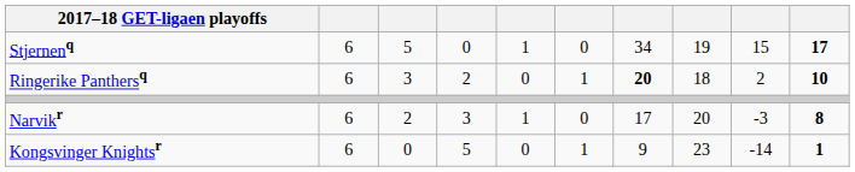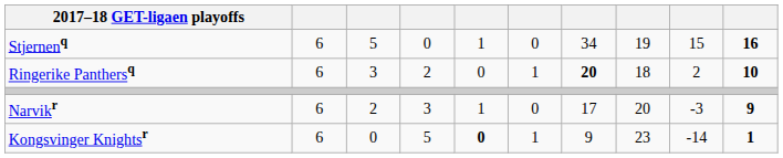 <table class="wikitable">
 <tr>
 <th style="width:18em;">2017–18 <a href='#'>GET-ligaen</a> playoffs</th>
 <th style="width:3em;"></th>
 <th style="width:3em;"></th>
 <th style="width:3em;"></th>
 <th style="width:3em;"></th>
 <th style="width:3em;"></th>
 <th style="width:3em;"></th>
 <th style="width:3em;"></th>
 <th style="width:3em;"></th>
 <th style="width:3em;"></th>
 </tr>
 <tr align=center>
 <td align=left><a href='#'>Stjernen</a><sup><strong>q</strong></sup></td>
 <td>6</td>
 <td>5</td>
 <td>0</td>
 <td>1</td>
 <td>0</td>
 <td>34</td>
 <td>19</td>
 <td>15</td>
-<td><strong>17</strong></td>
+<td><strong>16</strong></td>
 </tr>
 <tr align=center>
 <td align=left><a href='#'>Ringerike Panthers</a><sup><strong>q</strong></sup></td>
 <td>6</td>
 <td>3</td>
 <td>2</td>
 <td>0</td>
 <td>1</td>
 <td><strong>20</strong></td>
 <td>18</td>
 <td>2</td>
 <td><strong>10</strong></td>
 </tr>
 <tr bgcolor="#cccccc" class="unsortable">
 <td colspan=10></td>
 </tr>
 <tr align=center>
 <td align=left><a href='#'>Narvik</a><sup><strong>r</strong></sup></td>
 <td>6</td>
 <td>2</td>
 <td>3</td>
 <td>1</td>
 <td>0</td>
 <td>17</td>
 <td>20</td>
 <td>-3</td>
-<td><strong>8</strong></td>
+<td><strong>9</strong></td>
 </tr>
 <tr align=center>
 <td align=left><a href='#'>Kongsvinger Knights</a><sup><strong>r</strong></sup></td>
 <td>6</td>
 <td>0</td>
 <td>5</td>
-<td>0</td>
+<td><strong>0</strong></td>
 <td>1</td>
 <td>9</td>
 <td>23</td>
 <td>-14</td>
 <td><strong>1</strong></td>
 </tr>
 </table>
